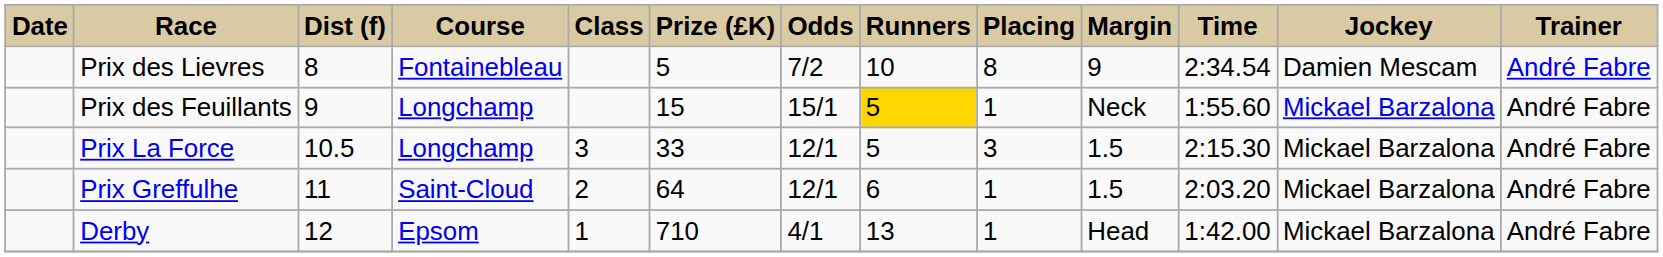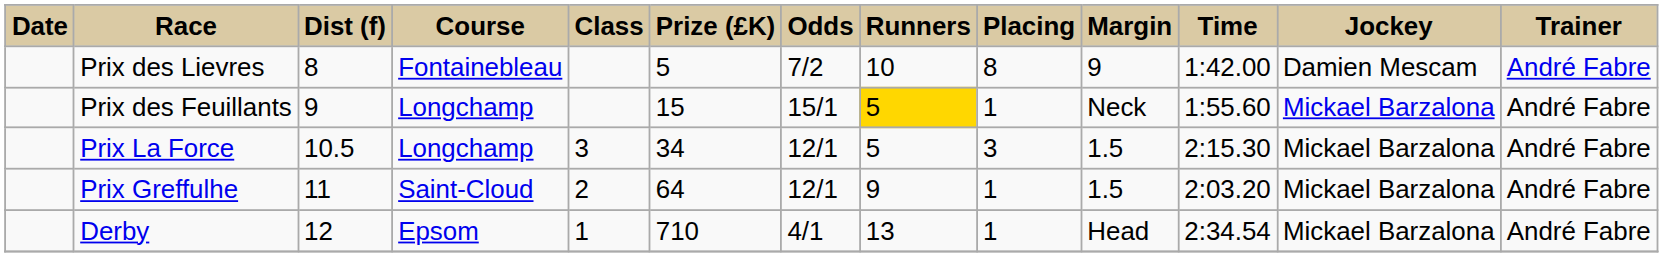 <table class = "wikitable sortable" | border="1" cellpadding="1" style=" text-align:centre; margin-left:1em; float:centre ;border-collapse: collapse; font-size:90%">
 <tr style="background:#dacaa4; text-align:center;">
 <th style="background-color:#dacaa4;">Date</th>
 <th style="background-color:#dacaa4;">Race</th>
 <th style="background-color:#dacaa4;">Dist (f)</th>
 <th style="background-color:#dacaa4;">Course</th>
 <th style="background-color:#dacaa4;">Class</th>
 <th style="background-color:#dacaa4;">Prize (£K)</th>
 <th style="background-color:#dacaa4;">Odds</th>
 <th style="background-color:#dacaa4;">Runners</th>
 <th style="background-color:#dacaa4;">Placing</th>
 <th style="background-color:#dacaa4;">Margin</th>
 <th style="background-color:#dacaa4;">Time</th>
 <th style="background-color:#dacaa4;">Jockey</th>
 <th style="background-color:#dacaa4;">Trainer</th>
 </tr>
 <tr>
 <td></td>
 <td>Prix des Lievres</td>
 <td>8</td>
 <td><a href='#'>Fontainebleau</a></td>
 <td></td>
 <td>5</td>
 <td>7/2</td>
 <td>10</td>
 <td>8</td>
 <td>9</td>
-<td>2:34.54</td>
+<td>1:42.00</td>
 <td>Damien Mescam</td>
 <td><a href='#'>André Fabre</a></td>
 </tr>
 <tr>
 <td></td>
 <td>Prix des Feuillants</td>
 <td>9</td>
 <td><a href='#'>Longchamp</a></td>
 <td></td>
 <td>15</td>
 <td>15/1</td>
 <td style="background: gold;">5</td>
 <td>1</td>
 <td>Neck</td>
 <td>1:55.60</td>
 <td><a href='#'>Mickael Barzalona</a></td>
 <td>André Fabre</td>
 </tr>
 <tr>
 <td></td>
 <td><a href='#'>Prix La Force</a></td>
 <td>10.5</td>
 <td><a href='#'>Longchamp</a></td>
 <td>3</td>
-<td>33</td>
+<td>34</td>
 <td>12/1</td>
 <td>5</td>
 <td>3</td>
 <td>1.5</td>
 <td>2:15.30</td>
 <td>Mickael Barzalona</td>
 <td>André Fabre</td>
 </tr>
 <tr>
 <td></td>
 <td><a href='#'>Prix Greffulhe</a></td>
 <td>11</td>
 <td><a href='#'>Saint-Cloud</a></td>
 <td>2</td>
 <td>64</td>
 <td>12/1</td>
-<td>6</td>
+<td>9</td>
 <td>1</td>
 <td>1.5</td>
 <td>2:03.20</td>
 <td>Mickael Barzalona</td>
 <td>André Fabre</td>
 </tr>
 <tr>
 <td></td>
 <td><a href='#'>Derby</a></td>
 <td>12</td>
 <td><a href='#'>Epsom</a></td>
 <td>1</td>
 <td>710</td>
 <td>4/1</td>
 <td>13</td>
 <td>1</td>
 <td>Head</td>
-<td>1:42.00</td>
+<td>2:34.54</td>
 <td>Mickael Barzalona</td>
 <td>André Fabre</td>
 </tr>
 <tr>
 </tr>
 </table>
